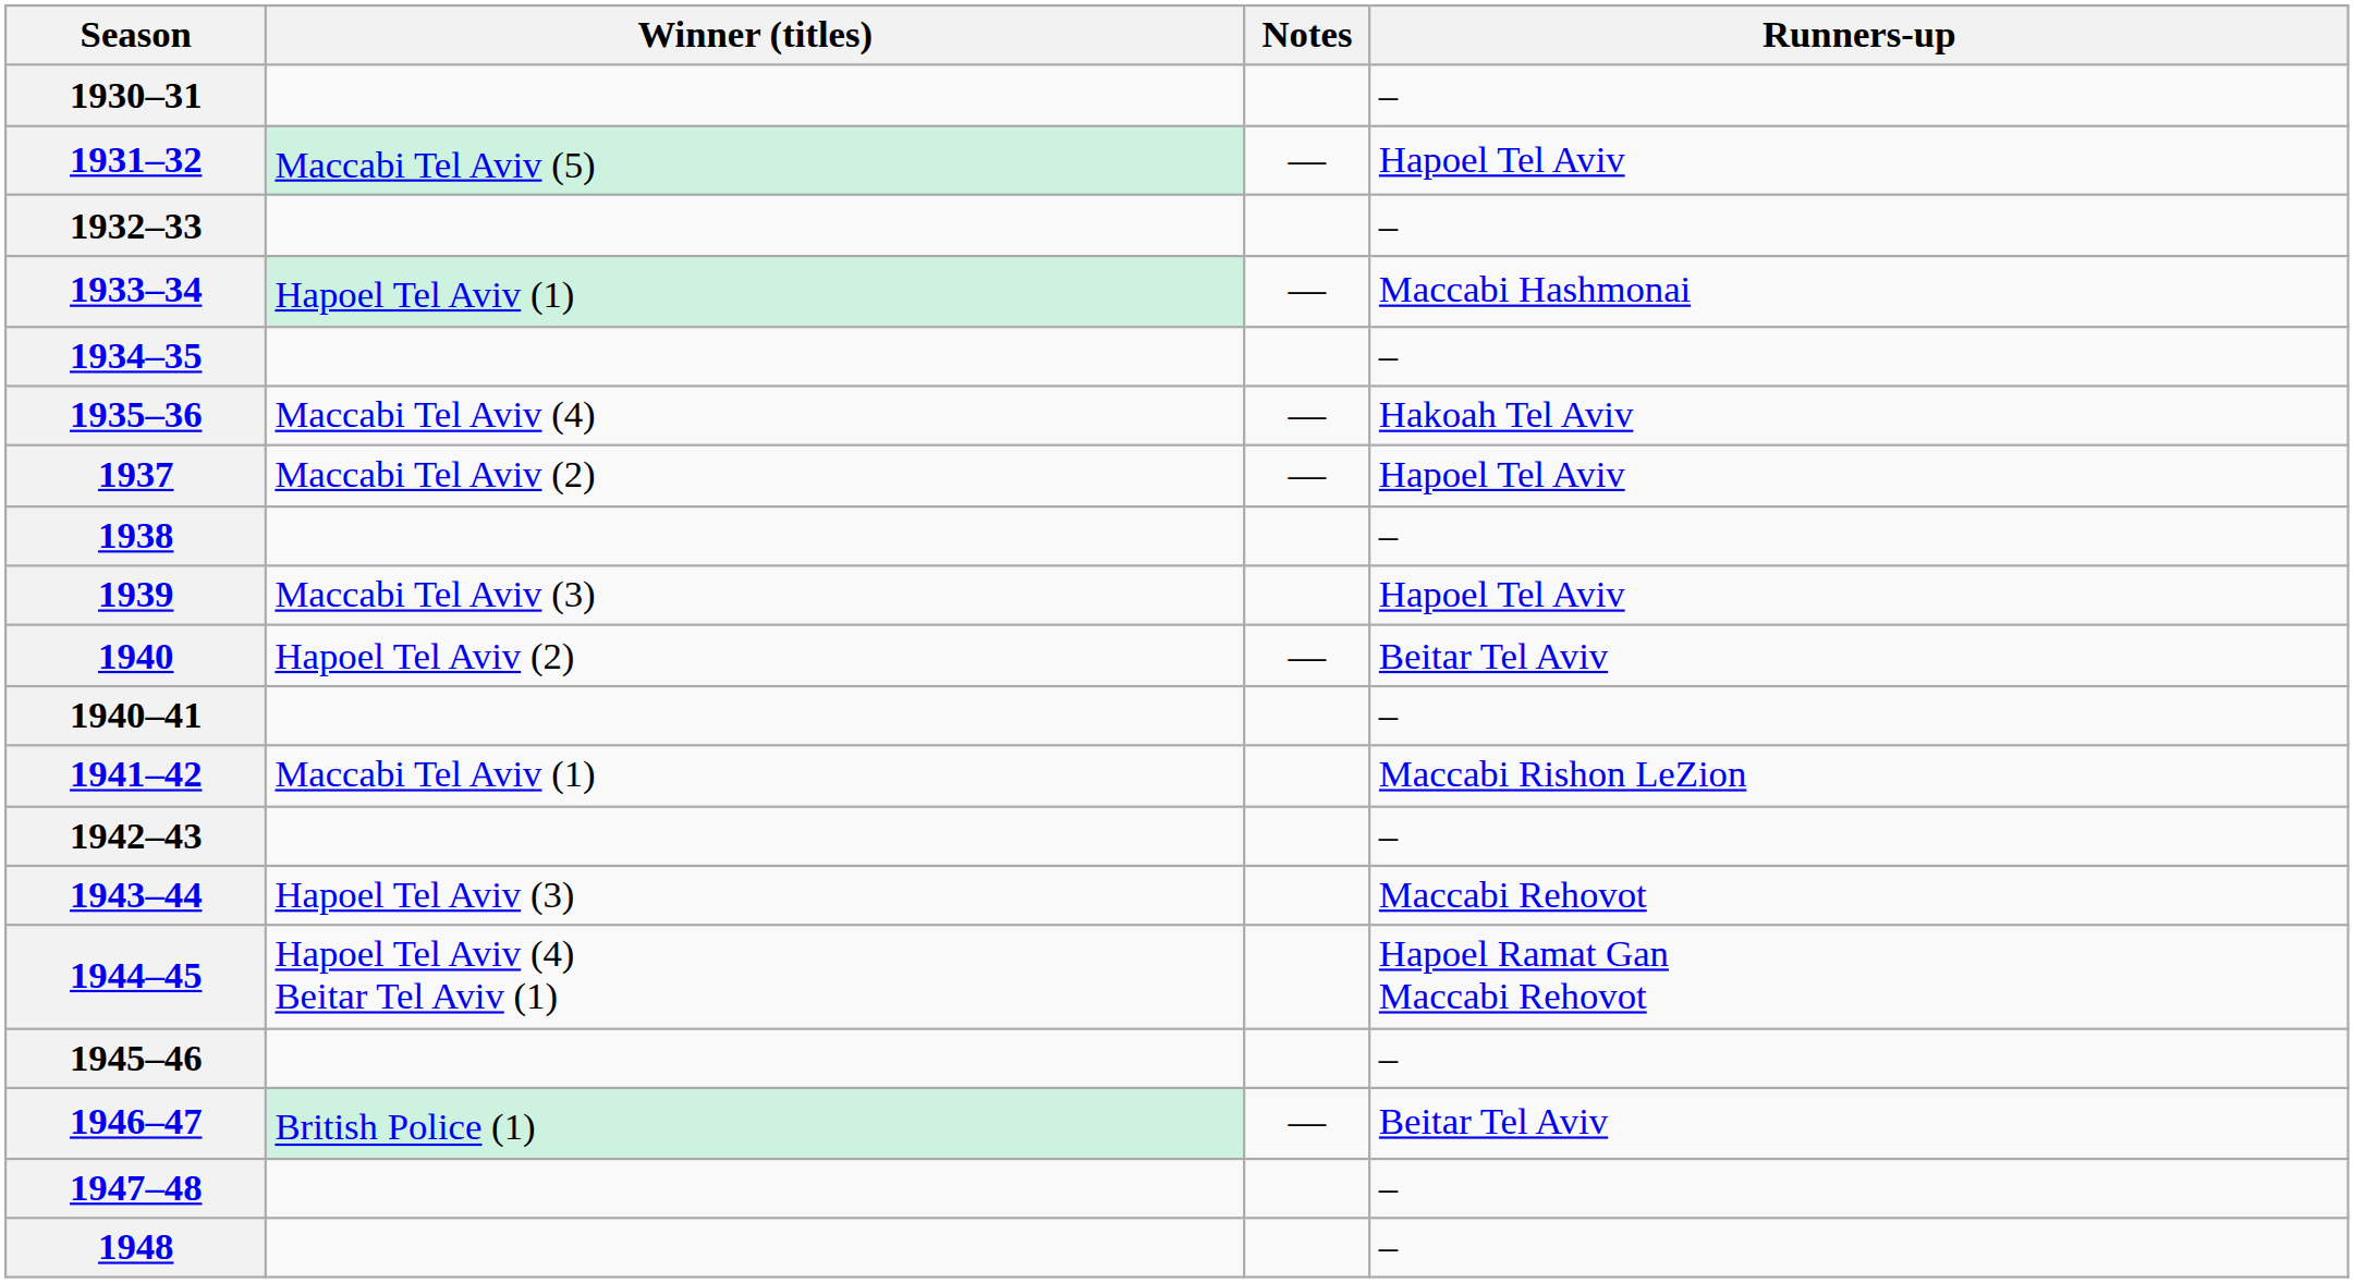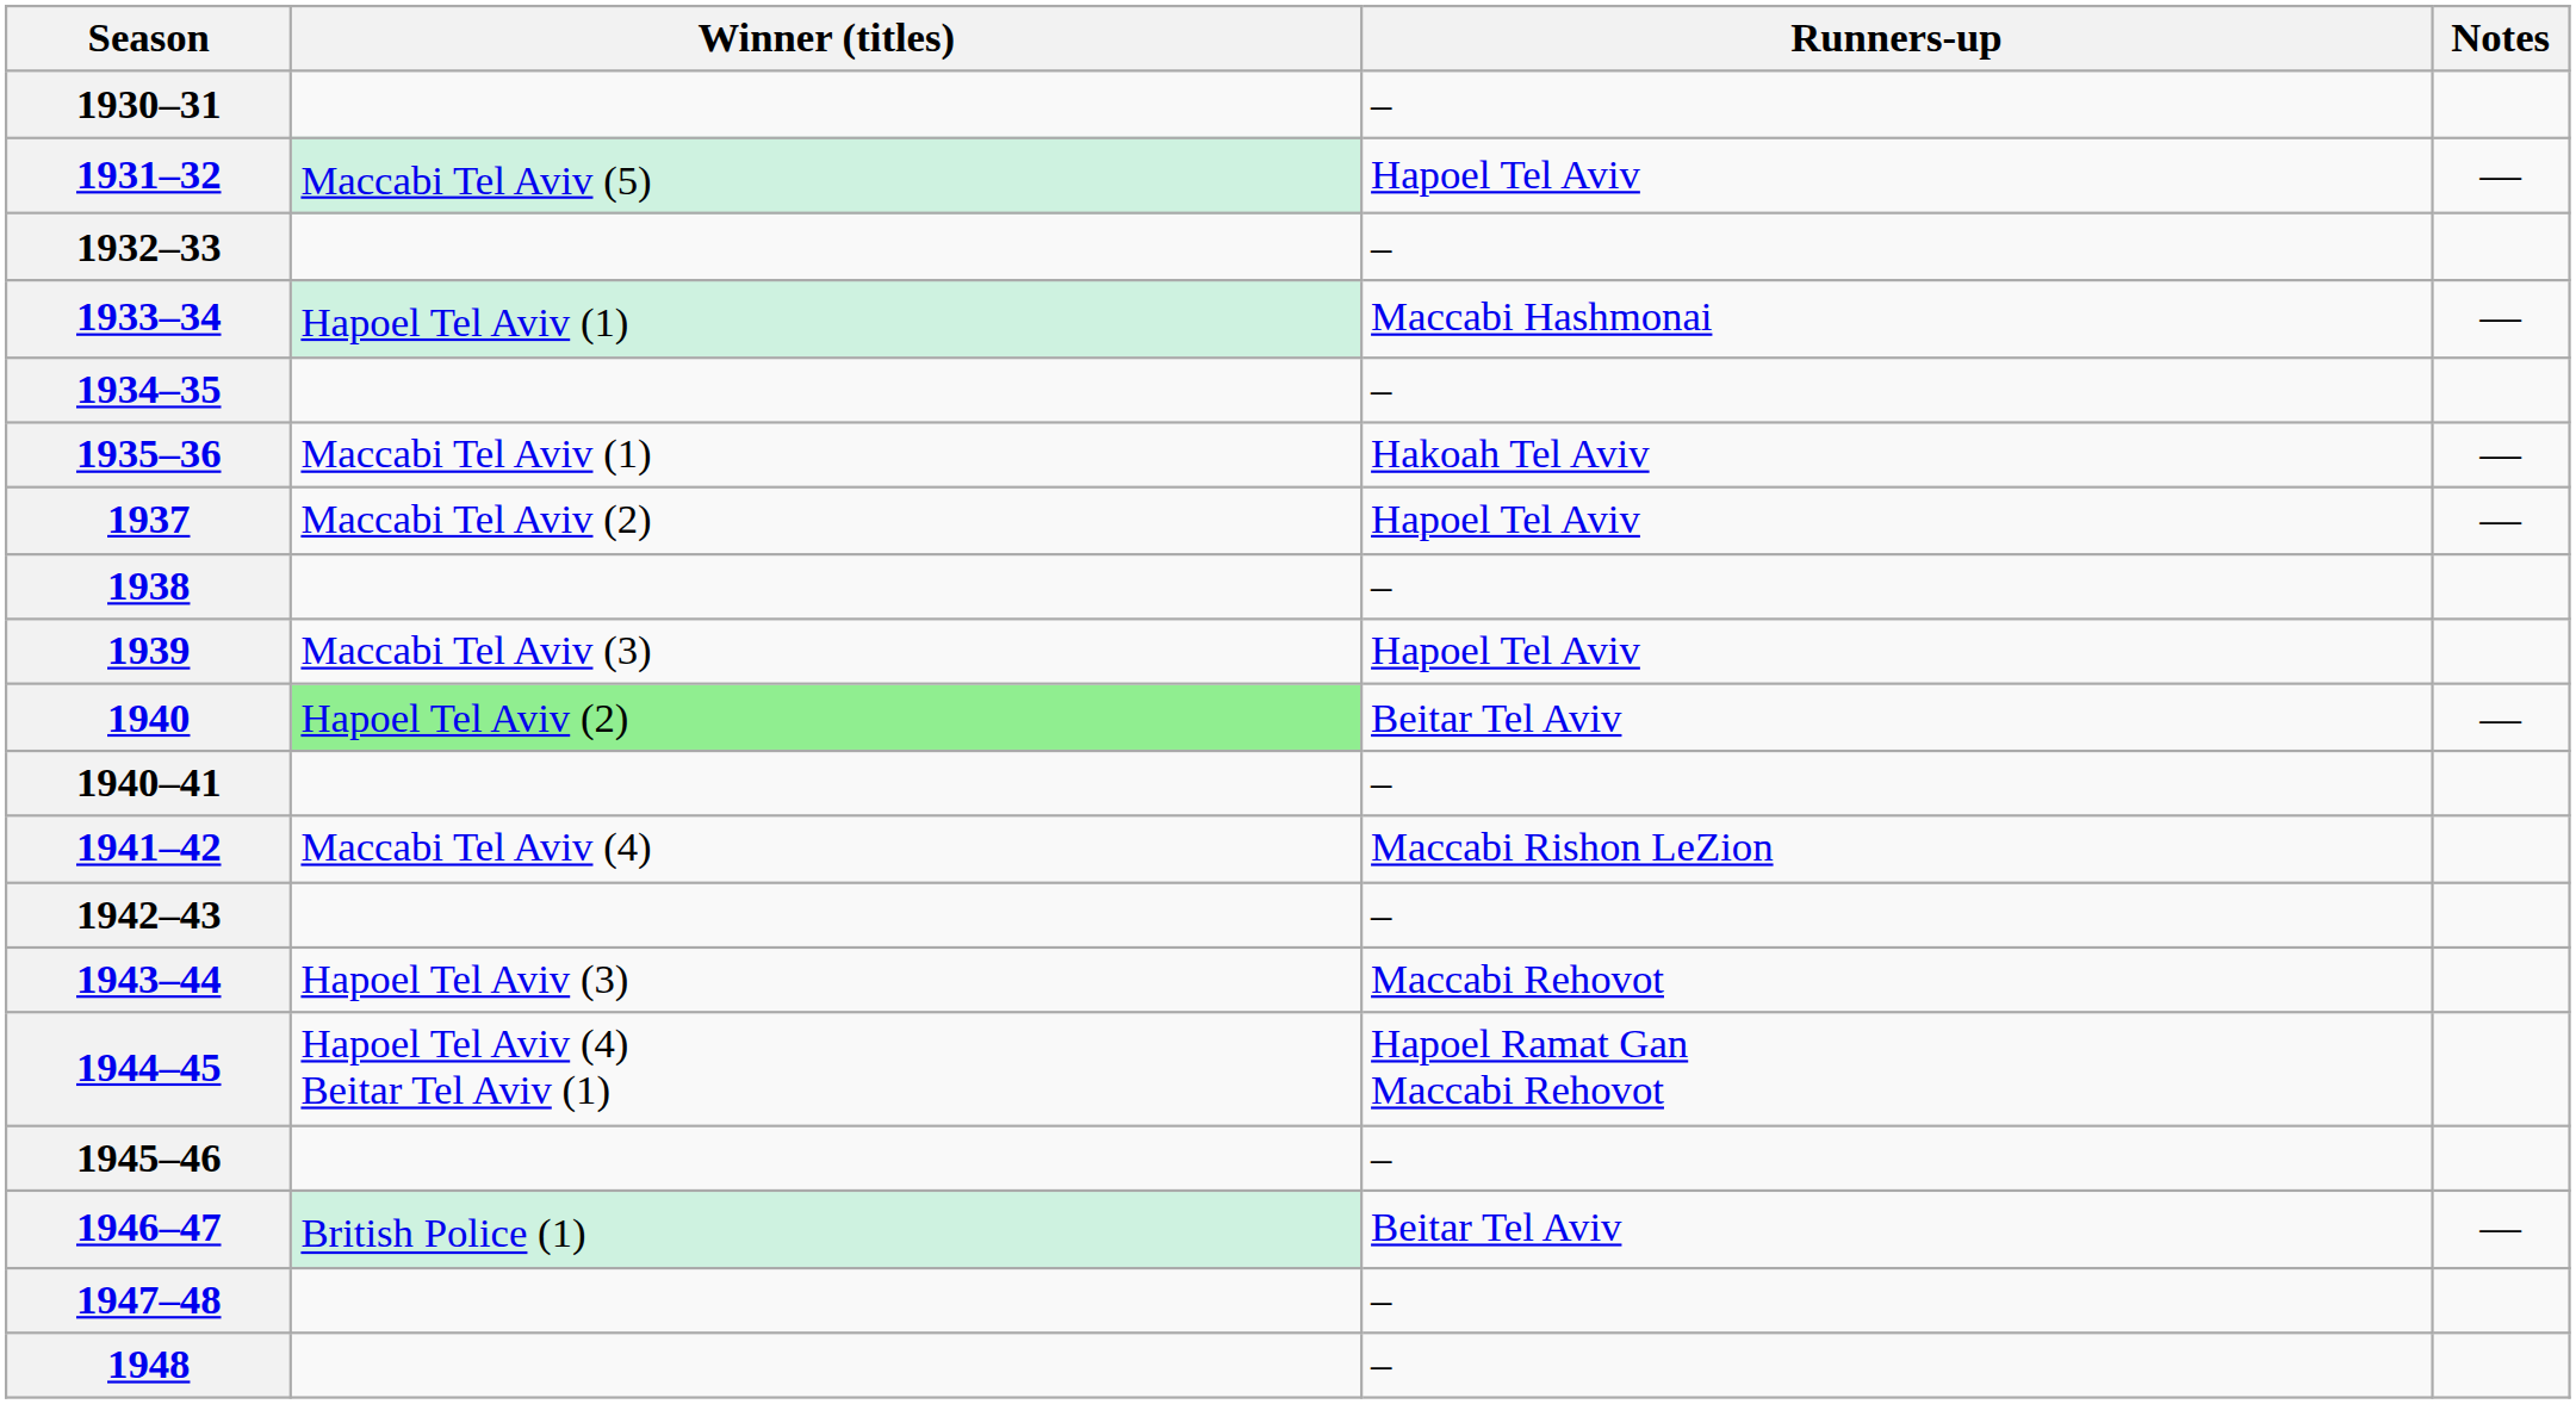 <table class="wikitable sortable plainrowheaders" style="width:50%;">
 <tr>
 <th style="width:8%;">Season</th>
 <th style="width:30%;">Winner (titles)</th>
+<th style="width:30%;">Runners-up</th>
 <th style="width:2%;">Notes</th>
-<th style="width:30%;">Runners-up</th>
 </tr>
 <tr>
 <th>1930–31</th>
 <td></td>
+<td>–</td>
 <td align=center></td>
-<td>–</td>
 </tr>
 <tr>
 <th><a href='#'>1931–32</a></th>
 <td bgcolor=CEF2E0><a href='#'>Maccabi Tel Aviv</a> (5)<sup></sup></td>
+<td><a href='#'>Hapoel Tel Aviv</a></td>
 <td align=center>—</td>
-<td><a href='#'>Hapoel Tel Aviv</a></td>
 </tr>
 <tr>
 <th>1932–33</th>
 <td></td>
+<td>–</td>
 <td align=center></td>
-<td>–</td>
 </tr>
 <tr>
 <th><a href='#'>1933–34</a></th>
 <td bgcolor=CEF2E0><a href='#'>Hapoel Tel Aviv</a> (1)<sup></sup></td>
+<td><a href='#'>Maccabi Hashmonai</a></td>
 <td align=center>—</td>
-<td><a href='#'>Maccabi Hashmonai</a></td>
 </tr>
 <tr>
 <th><a href='#'>1934–35</a></th>
 <td></td>
+<td>–</td>
 <td align=center></td>
-<td>–</td>
 </tr>
 <tr>
 <th><a href='#'>1935–36</a></th>
-<td><a href='#'>Maccabi Tel Aviv</a> (4)</td>
+<td><a href='#'>Maccabi Tel Aviv</a> (1)</td>
+<td><a href='#'>Hakoah Tel Aviv</a></td>
 <td align=center>—</td>
-<td><a href='#'>Hakoah Tel Aviv</a></td>
 </tr>
 <tr>
 <th><a href='#'>1937</a></th>
 <td><a href='#'>Maccabi Tel Aviv</a> (2)</td>
+<td><a href='#'>Hapoel Tel Aviv</a></td>
 <td align=center>—</td>
-<td><a href='#'>Hapoel Tel Aviv</a></td>
 </tr>
 <tr>
 <th><a href='#'>1938</a></th>
 <td></td>
+<td>–</td>
 <td align=center></td>
-<td>–</td>
 </tr>
 <tr>
 <th><a href='#'>1939</a></th>
 <td><a href='#'>Maccabi Tel Aviv</a> (3)</td>
+<td><a href='#'>Hapoel Tel Aviv</a></td>
 <td align=center></td>
-<td><a href='#'>Hapoel Tel Aviv</a></td>
 </tr>
 <tr>
 <th><a href='#'>1940</a></th>
-<td><a href='#'>Hapoel Tel Aviv</a> (2)</td>
+<td style="background: lightgreen;"><a href='#'>Hapoel Tel Aviv</a> (2)</td>
+<td><a href='#'>Beitar Tel Aviv</a></td>
 <td align=center>—</td>
-<td><a href='#'>Beitar Tel Aviv</a></td>
 </tr>
 <tr>
 <th>1940–41</th>
 <td></td>
+<td>–</td>
 <td align=center></td>
-<td>–</td>
 </tr>
 <tr>
 <th><a href='#'>1941–42</a></th>
-<td><a href='#'>Maccabi Tel Aviv</a> (1)</td>
+<td><a href='#'>Maccabi Tel Aviv</a> (4)</td>
+<td><a href='#'>Maccabi Rishon LeZion</a></td>
 <td align=center></td>
-<td><a href='#'>Maccabi Rishon LeZion</a></td>
 </tr>
 <tr>
 <th>1942–43</th>
 <td></td>
+<td>–</td>
 <td align=center></td>
-<td>–</td>
 </tr>
 <tr>
 <th><a href='#'>1943–44</a></th>
 <td><a href='#'>Hapoel Tel Aviv</a> (3)</td>
+<td><a href='#'>Maccabi Rehovot</a></td>
 <td align=center></td>
-<td><a href='#'>Maccabi Rehovot</a></td>
 </tr>
 <tr>
 <th><a href='#'>1944–45</a></th>
 <td><a href='#'>Hapoel Tel Aviv</a> (4)<br><a href='#'>Beitar Tel Aviv</a> (1)</td>
+<td><a href='#'>Hapoel Ramat Gan</a><br><a href='#'>Maccabi Rehovot</a></td>
 <td align=center></td>
-<td><a href='#'>Hapoel Ramat Gan</a><br><a href='#'>Maccabi Rehovot</a></td>
 </tr>
 <tr>
 <th>1945–46</th>
 <td></td>
+<td>–</td>
 <td align=center></td>
-<td>–</td>
 </tr>
 <tr>
 <th><a href='#'>1946–47</a></th>
 <td bgcolor=CEF2E0><a href='#'>British Police</a> (1)<sup></sup></td>
+<td><a href='#'>Beitar Tel Aviv</a></td>
 <td align=center>—</td>
-<td><a href='#'>Beitar Tel Aviv</a></td>
 </tr>
 <tr>
 <th><a href='#'>1947–48</a></th>
 <td></td>
+<td>–</td>
 <td align=center></td>
-<td>–</td>
 </tr>
 <tr>
 <th><a href='#'>1948</a></th>
 <td></td>
+<td>–</td>
 <td align=center></td>
-<td>–</td>
 </tr>
 </table>
